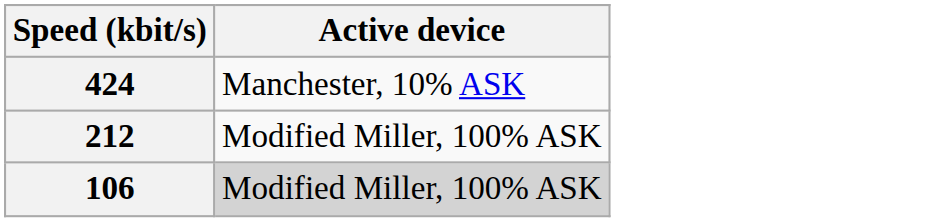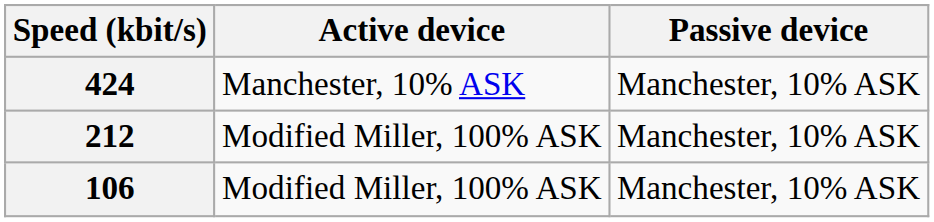 <table class="wikitable">
 <tr>
 <th scope="col">Speed (kbit/s)</th>
 <th scope="col">Active device</th>
+<th scope="col">Passive device</th>
 </tr>
 <tr>
 <th scope="row">424</th>
 <td>Manchester, 10% <a href='#'>ASK</a></td>
+<td>Manchester, 10% ASK</td>
 </tr>
 <tr>
 <th scope="row">212</th>
 <td>Modified Miller, 100% ASK</td>
+<td>Manchester, 10% ASK</td>
 </tr>
 <tr>
 <th scope="row">106</th>
-<td style="background: lightgrey;">Modified Miller, 100% ASK</td>
+<td>Modified Miller, 100% ASK</td>
+<td>Manchester, 10% ASK</td>
 </tr>
 </table>
